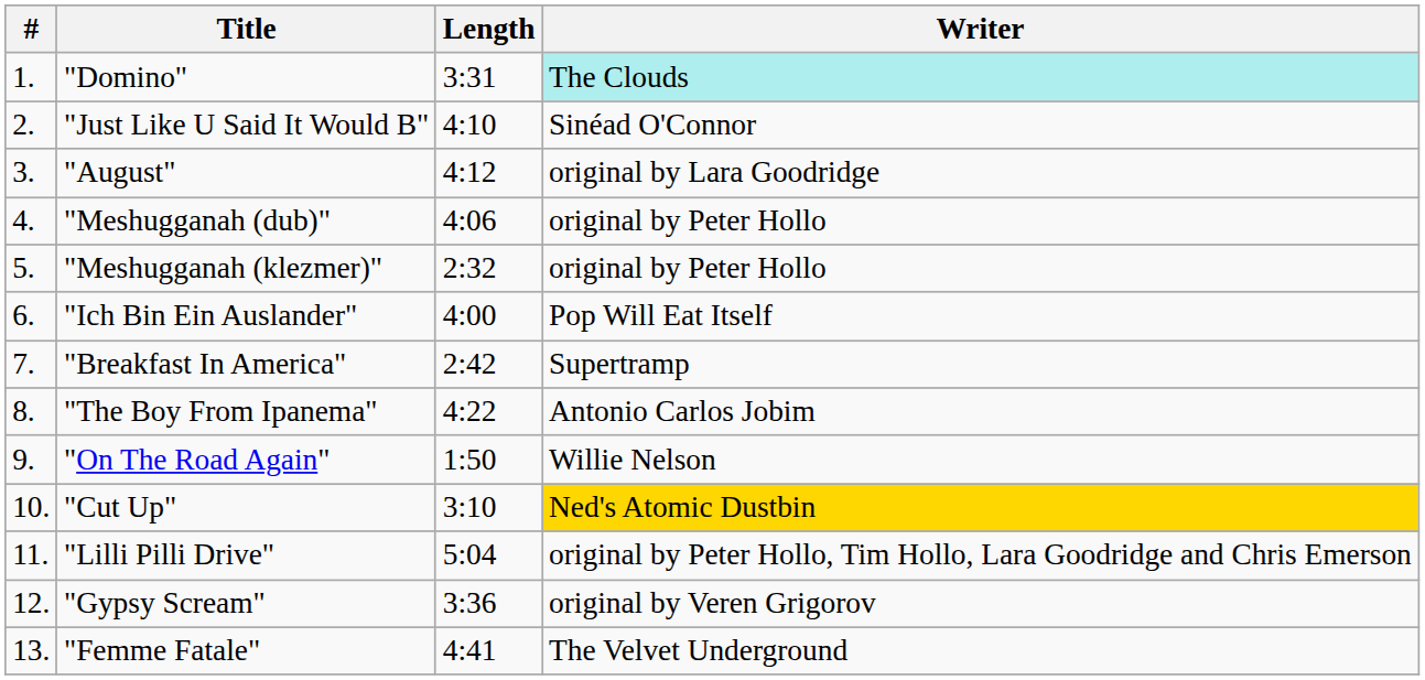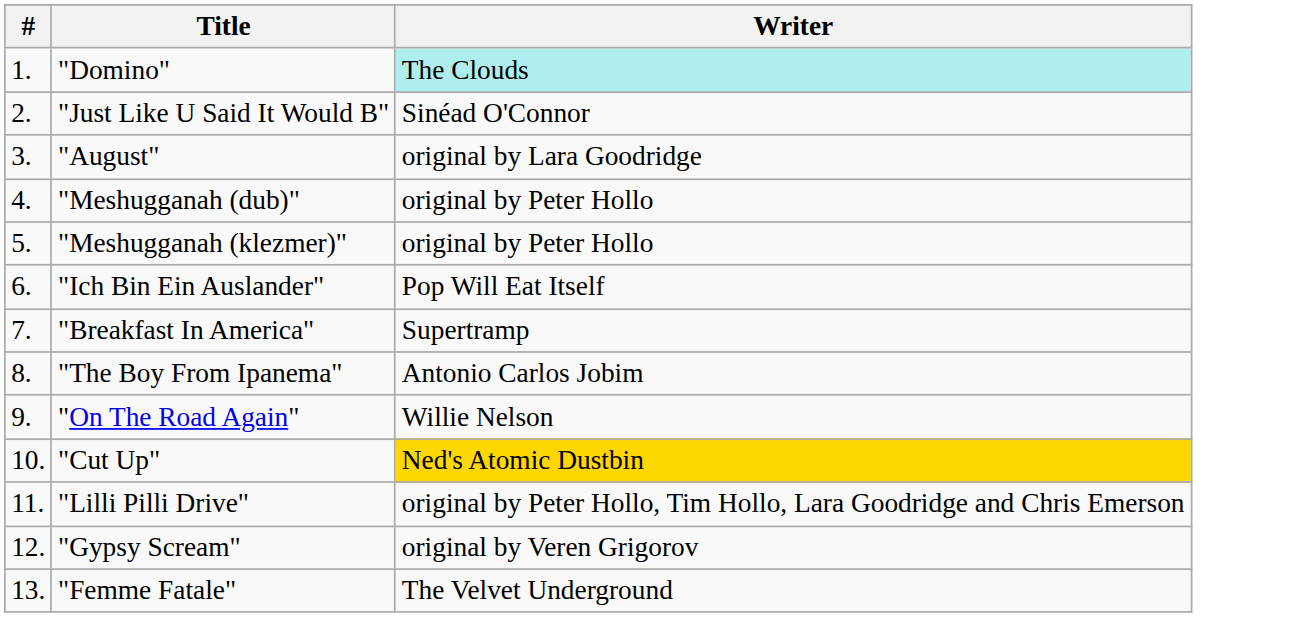 <table class="wikitable">
 <tr>
 <th>#</th>
 <th>Title</th>
-<th>Length</th>
 <th>Writer</th>
 </tr>
 <tr>
 <td>1.</td>
 <td>"Domino"</td>
-<td>3:31</td>
 <td style="background: paleturquoise;">The Clouds</td>
 </tr>
 <tr>
 <td>2.</td>
 <td>"Just Like U Said It Would B"</td>
-<td>4:10</td>
 <td>Sinéad O'Connor</td>
 </tr>
 <tr>
 <td>3.</td>
 <td>"August"</td>
-<td>4:12</td>
 <td>original by Lara Goodridge</td>
 </tr>
 <tr>
 <td>4.</td>
 <td>"Meshugganah (dub)"</td>
-<td>4:06</td>
 <td>original by Peter Hollo</td>
 </tr>
 <tr>
 <td>5.</td>
 <td>"Meshugganah (klezmer)"</td>
-<td>2:32</td>
 <td>original by Peter Hollo</td>
 </tr>
 <tr>
 <td>6.</td>
 <td>"Ich Bin Ein Auslander"</td>
-<td>4:00</td>
 <td>Pop Will Eat Itself</td>
 </tr>
 <tr>
 <td>7.</td>
 <td>"Breakfast In America"</td>
-<td>2:42</td>
 <td>Supertramp</td>
 </tr>
 <tr>
 <td>8.</td>
 <td>"The Boy From Ipanema"</td>
-<td>4:22</td>
 <td>Antonio Carlos Jobim</td>
 </tr>
 <tr>
 <td>9.</td>
 <td>"<a href='#'>On The Road Again</a>"</td>
-<td>1:50</td>
 <td>Willie Nelson</td>
 </tr>
 <tr>
 <td>10.</td>
 <td>"Cut Up"</td>
-<td>3:10</td>
 <td style="background: gold;">Ned's Atomic Dustbin</td>
 </tr>
 <tr>
 <td>11.</td>
 <td>"Lilli Pilli Drive"</td>
-<td>5:04</td>
 <td>original by Peter Hollo, Tim Hollo, Lara Goodridge and Chris Emerson</td>
 </tr>
 <tr>
 <td>12.</td>
 <td>"Gypsy Scream"</td>
-<td>3:36</td>
 <td>original by Veren Grigorov</td>
 </tr>
 <tr>
 <td>13.</td>
 <td>"Femme Fatale"</td>
-<td>4:41</td>
 <td>The Velvet Underground</td>
 </tr>
 </table>
